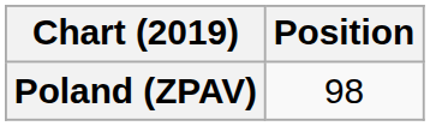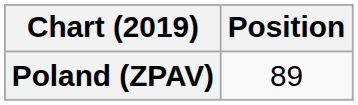 <table class="wikitable plainrowheaders" style="text-align:center">
 <tr>
 <th scope="col">Chart (2019)</th>
 <th scope="col">Position</th>
 </tr>
 <tr>
 <th scope="row">Poland (ZPAV)</th>
-<td>98</td>
+<td>89</td>
 </tr>
 </table>
